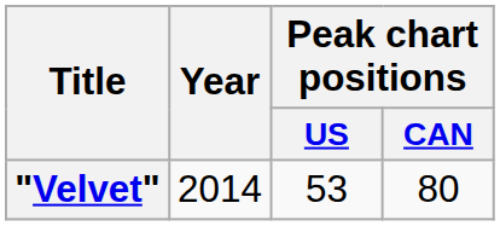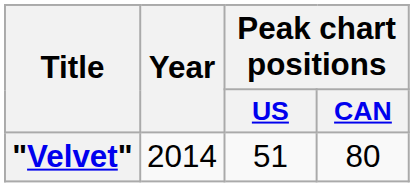 <table class="wikitable plainrowheaders" style="text-align:center;">
 <tr>
 <th scope="col" rowspan="2">Title</th>
 <th scope="col" rowspan="2">Year</th>
 <th scope="col" colspan="2">Peak chart positions</th>
 </tr>
 <tr>
 <th scope="col" style="width:3em;font-size:85%;"><a href='#'>US</a></th>
 <th scope="col" style="width:3em;font-size:85%;"><a href='#'>CAN</a></th>
 </tr>
 <tr>
 <th scope="row">"<a href='#'>Velvet</a>"</th>
 <td>2014</td>
-<td>53</td>
+<td>51</td>
 <td>80</td>
 </tr>
 </table>
